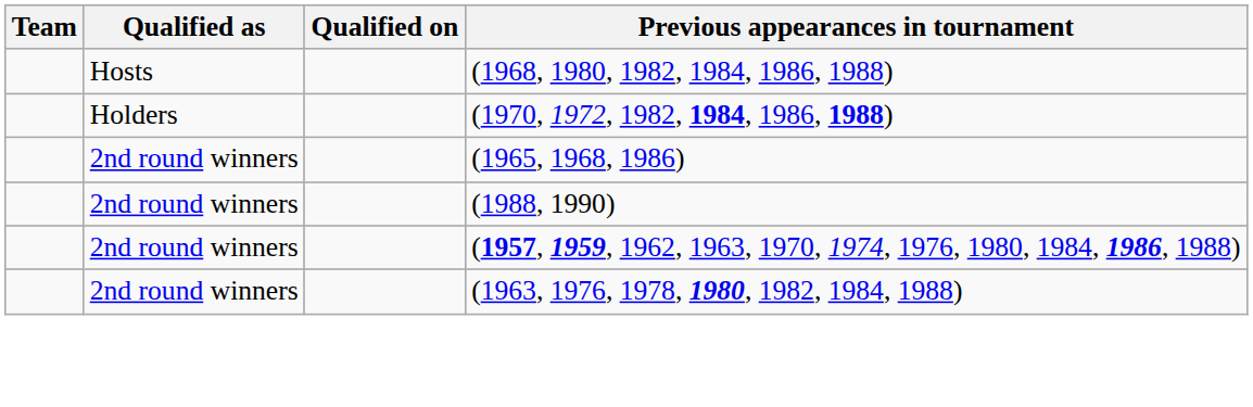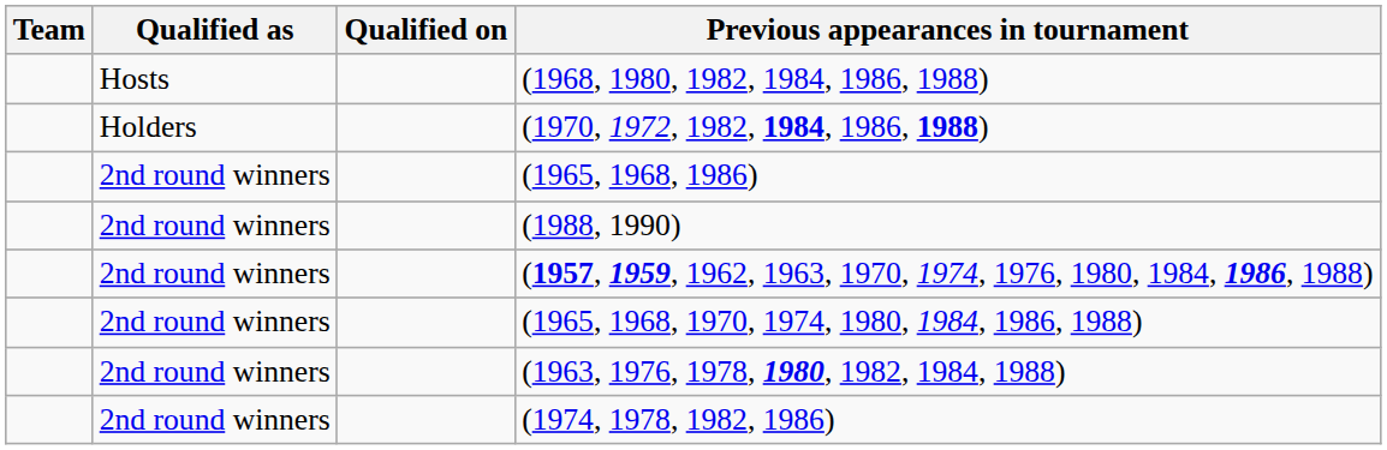 <table class="wikitable sortable" style="text-align:left;">
 <tr>
 <th>Team</th>
 <th>Qualified as</th>
 <th>Qualified on</th>
 <th>Previous appearances in tournament</th>
 </tr>
 <tr>
 <td></td>
 <td>Hosts</td>
 <td></td>
 <td> (<a href='#'>1968</a>, <a href='#'>1980</a>, <a href='#'>1982</a>, <a href='#'>1984</a>, <a href='#'>1986</a>, <a href='#'>1988</a>)</td>
 </tr>
 <tr>
 <td></td>
 <td>Holders</td>
 <td></td>
 <td> (<a href='#'>1970</a>, <em><a href='#'>1972</a></em>, <a href='#'>1982</a>, <strong><a href='#'>1984</a></strong>, <a href='#'>1986</a>, <strong><a href='#'>1988</a></strong>)</td>
 </tr>
 <tr>
 <td></td>
 <td><a href='#'>2nd round</a> winners</td>
 <td></td>
 <td> (<a href='#'>1965</a>, <a href='#'>1968</a>, <a href='#'>1986</a>)</td>
 </tr>
 <tr>
 <td></td>
 <td><a href='#'>2nd round</a> winners</td>
 <td></td>
 <td> (<a href='#'>1988</a>, 1990)</td>
 </tr>
 <tr>
 <td></td>
 <td><a href='#'>2nd round</a> winners</td>
 <td></td>
 <td> (<strong><a href='#'>1957</a></strong>, <strong><em><a href='#'>1959</a></em></strong>, <a href='#'>1962</a>, <a href='#'>1963</a>, <a href='#'>1970</a>, <em><a href='#'>1974</a></em>, <a href='#'>1976</a>, <a href='#'>1980</a>, <a href='#'>1984</a>, <strong><em><a href='#'>1986</a></em></strong>, <a href='#'>1988</a>)</td>
 </tr>
 <tr>
 <td></td>
 <td><a href='#'>2nd round</a> winners</td>
 <td></td>
+<td> (<a href='#'>1965</a>, <a href='#'>1968</a>, <a href='#'>1970</a>, <a href='#'>1974</a>, <a href='#'>1980</a>, <em><a href='#'>1984</a></em>, <a href='#'>1986</a>, <a href='#'>1988</a>)</td>
+</tr>
+<tr>
+<td></td>
+<td><a href='#'>2nd round</a> winners</td>
+<td></td>
 <td> (<a href='#'>1963</a>, <a href='#'>1976</a>, <a href='#'>1978</a>, <strong><em><a href='#'>1980</a></em></strong>, <a href='#'>1982</a>, <a href='#'>1984</a>, <a href='#'>1988</a>)</td>
 </tr>
+<tr>
+<td></td>
+<td><a href='#'>2nd round</a> winners</td>
+<td></td>
+<td> (<a href='#'>1974</a>, <a href='#'>1978</a>, <a href='#'>1982</a>, <a href='#'>1986</a>)</td>
+</tr>
 </table>
